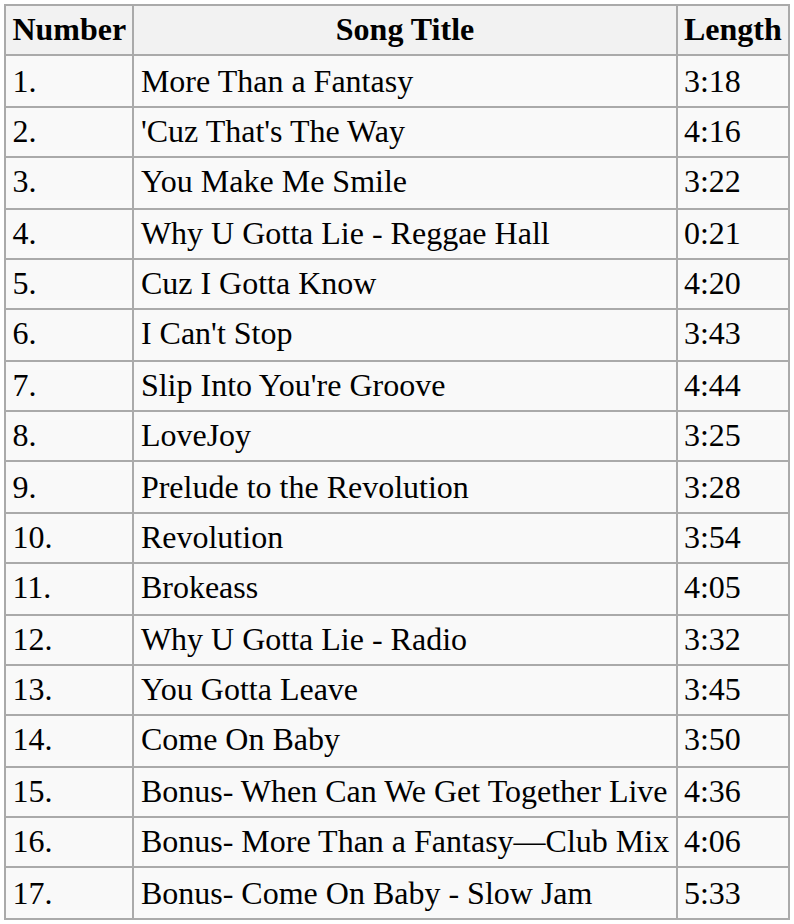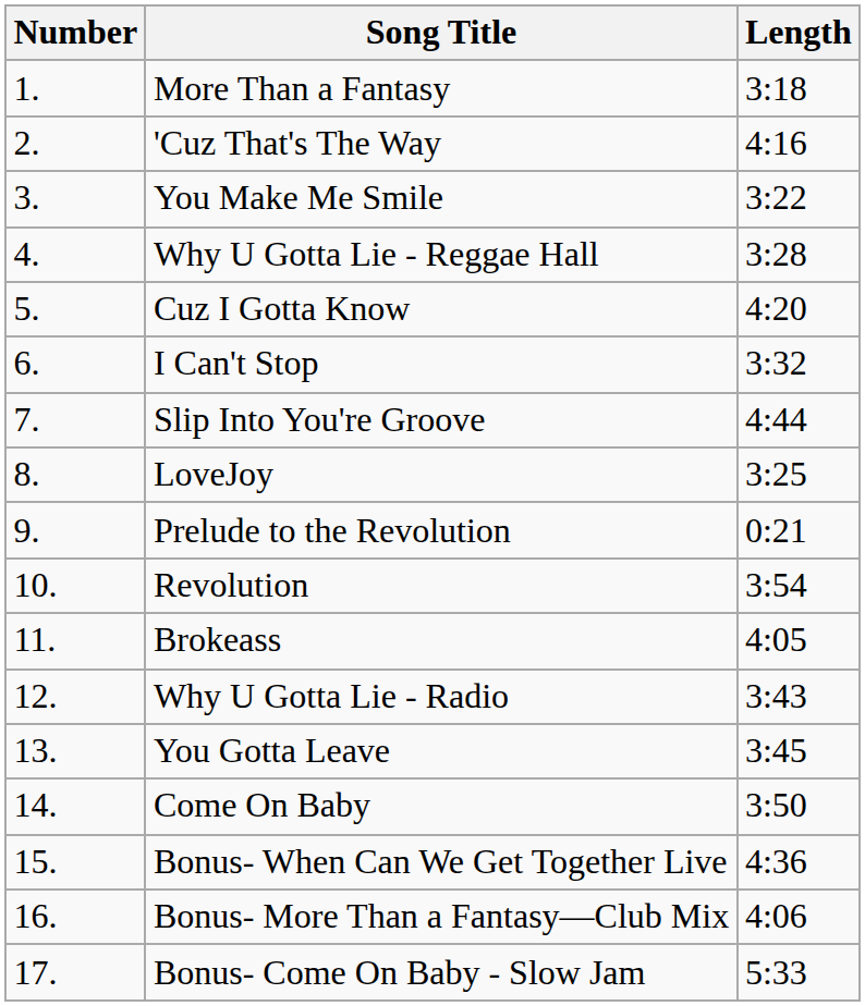 <table class="wikitable">
 <tr>
 <th>Number</th>
 <th>Song Title</th>
 <th>Length</th>
 </tr>
 <tr>
 <td>1.</td>
 <td>More Than a Fantasy</td>
 <td>3:18</td>
 </tr>
 <tr>
 <td>2.</td>
 <td>'Cuz That's The Way</td>
 <td>4:16</td>
 </tr>
 <tr>
 <td>3.</td>
 <td>You Make Me Smile</td>
 <td>3:22</td>
 </tr>
 <tr>
 <td>4.</td>
 <td>Why U Gotta Lie - Reggae Hall</td>
-<td>0:21</td>
+<td>3:28</td>
 </tr>
 <tr>
 <td>5.</td>
 <td>Cuz I Gotta Know</td>
 <td>4:20</td>
 </tr>
 <tr>
 <td>6.</td>
 <td>I Can't Stop</td>
-<td>3:43</td>
+<td>3:32</td>
 </tr>
 <tr>
 <td>7.</td>
 <td>Slip Into You're Groove</td>
 <td>4:44</td>
 </tr>
 <tr>
 <td>8.</td>
 <td>LoveJoy</td>
 <td>3:25</td>
 </tr>
 <tr>
 <td>9.</td>
 <td>Prelude to the Revolution</td>
-<td>3:28</td>
+<td>0:21</td>
 </tr>
 <tr>
 <td>10.</td>
 <td>Revolution</td>
 <td>3:54</td>
 </tr>
 <tr>
 <td>11.</td>
 <td>Brokeass</td>
 <td>4:05</td>
 </tr>
 <tr>
 <td>12.</td>
 <td>Why U Gotta Lie - Radio</td>
-<td>3:32</td>
+<td>3:43</td>
 </tr>
 <tr>
 <td>13.</td>
 <td>You Gotta Leave</td>
 <td>3:45</td>
 </tr>
 <tr>
 <td>14.</td>
 <td>Come On Baby</td>
 <td>3:50</td>
 </tr>
 <tr>
 <td>15.</td>
 <td>Bonus- When Can We Get Together Live</td>
 <td>4:36</td>
 </tr>
 <tr>
 <td>16.</td>
 <td>Bonus- More Than a Fantasy—Club Mix</td>
 <td>4:06</td>
 </tr>
 <tr>
 <td>17.</td>
 <td>Bonus- Come On Baby - Slow Jam</td>
 <td>5:33</td>
 </tr>
 </table>
